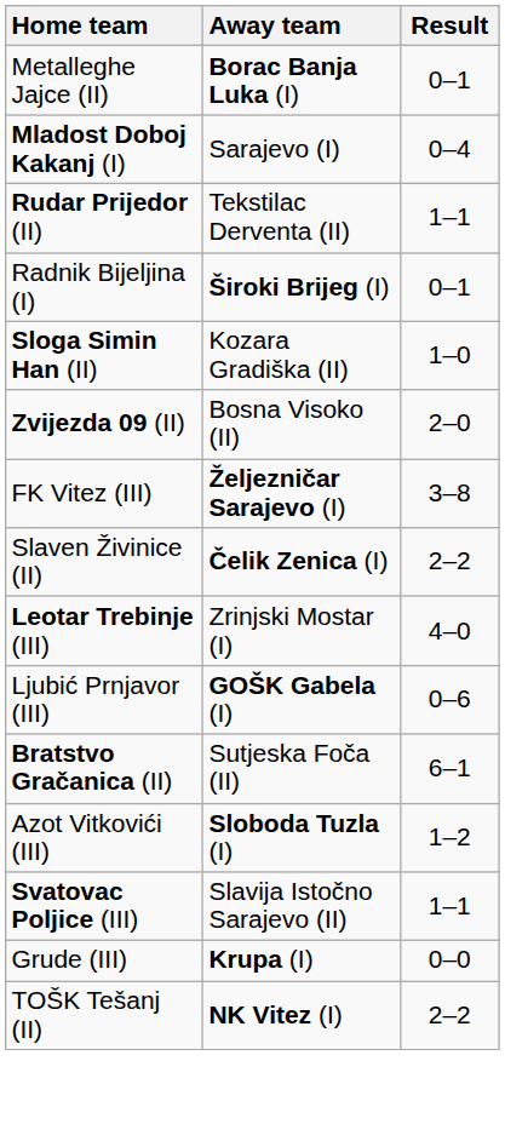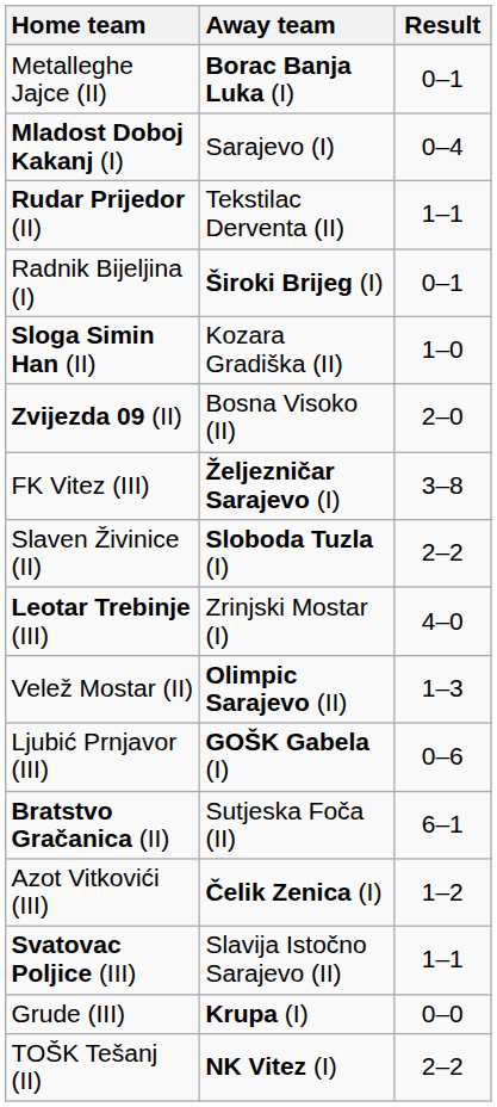 <table class="wikitable" style="width:50%">
 <tr>
 <th style="width:40%; text-align:left">Home team</th>
 <th style="width:40%; text-align:left">Away team</th>
 <th>Result</th>
 </tr>
 <tr>
 <td>Metalleghe Jajce (II)</td>
 <td><strong>Borac Banja Luka</strong> (I)</td>
 <td style="text-align:center">0–1</td>
 </tr>
 <tr>
 <td><strong>Mladost Doboj Kakanj</strong> (I)</td>
 <td>Sarajevo (I)</td>
 <td style="text-align:center">0–4</td>
 </tr>
 <tr>
 <td><strong>Rudar Prijedor</strong> (II)</td>
 <td>Tekstilac Derventa (II)</td>
 <td style="text-align:center">1–1 </td>
 </tr>
 <tr>
 <td>Radnik Bijeljina (I)</td>
 <td><strong>Široki Brijeg</strong> (I)</td>
 <td style="text-align:center">0–1</td>
 </tr>
 <tr>
 <td><strong>Sloga Simin Han</strong> (II)</td>
 <td>Kozara Gradiška (II)</td>
 <td style="text-align:center">1–0</td>
 </tr>
 <tr>
 <td><strong>Zvijezda 09</strong> (II)</td>
 <td>Bosna Visoko (II)</td>
 <td style="text-align:center">2–0</td>
 </tr>
 <tr>
 <td>FK Vitez (III)</td>
 <td><strong>Željezničar Sarajevo</strong> (I)</td>
 <td style="text-align:center">3–8</td>
 </tr>
 <tr>
 <td>Slaven Živinice (II)</td>
-<td><strong>Čelik Zenica</strong> (I)</td>
+<td><strong>Sloboda Tuzla</strong> (I)</td>
 <td style="text-align:center">2–2 </td>
 </tr>
 <tr>
 <td><strong>Leotar Trebinje</strong> (III)</td>
 <td>Zrinjski Mostar (I)</td>
 <td style="text-align:center">4–0</td>
+</tr>
+<tr>
+<td>Velež Mostar (II)</td>
+<td><strong>Olimpic Sarajevo</strong> (II)</td>
+<td style="text-align:center">1–3</td>
 </tr>
 <tr>
 <td>Ljubić Prnjavor (III)</td>
 <td><strong>GOŠK Gabela</strong> (I)</td>
 <td style="text-align:center">0–6</td>
 </tr>
 <tr>
 <td><strong>Bratstvo Gračanica</strong> (II)</td>
 <td>Sutjeska Foča (II)</td>
 <td style="text-align:center">6–1</td>
 </tr>
 <tr>
 <td>Azot Vitkovići (III)</td>
-<td><strong>Sloboda Tuzla</strong> (I)</td>
+<td><strong>Čelik Zenica</strong> (I)</td>
 <td style="text-align:center">1–2</td>
 </tr>
 <tr>
 <td><strong>Svatovac Poljice</strong> (III)</td>
 <td>Slavija Istočno Sarajevo (II)</td>
 <td style="text-align:center">1–1 </td>
 </tr>
 <tr>
 <td>Grude (III)</td>
 <td><strong>Krupa</strong> (I)</td>
 <td style="text-align:center">0–0 </td>
 </tr>
 <tr>
 <td>TOŠK Tešanj (II)</td>
 <td><strong>NK Vitez</strong> (I)</td>
 <td style="text-align:center">2–2 </td>
 </tr>
 </table>
